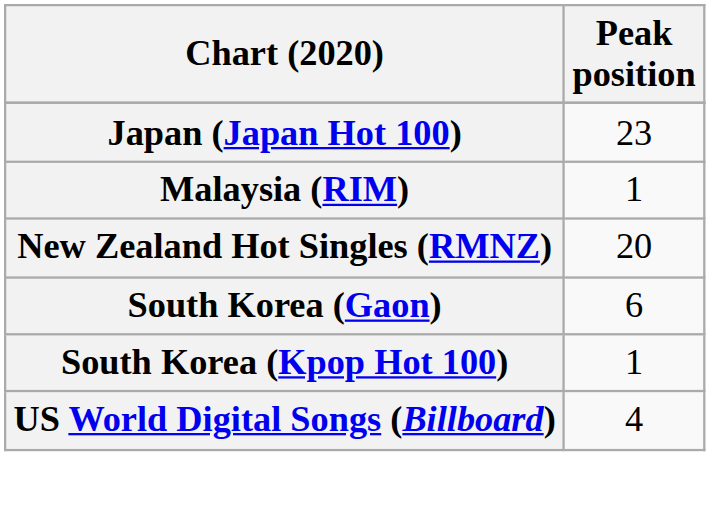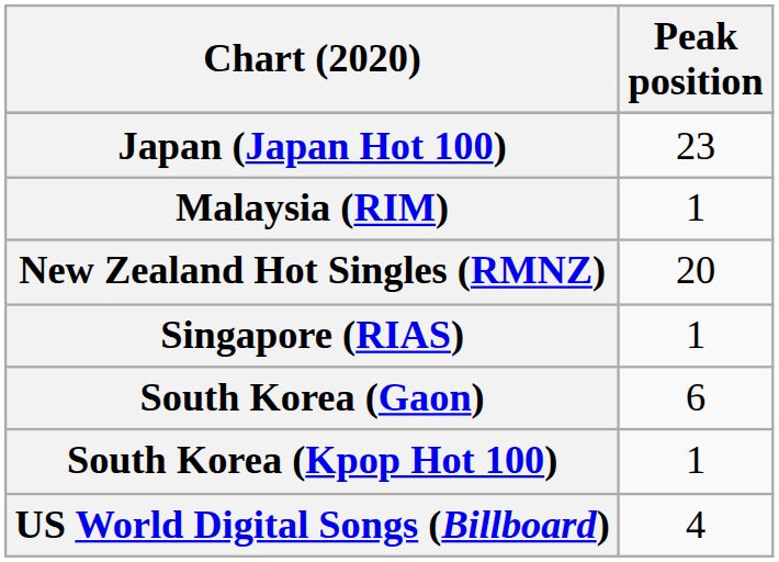 <table class="wikitable sortable plainrowheaders" style="text-align:center">
 <tr>
 <th>Chart (2020)</th>
 <th>Peak<br>position</th>
 </tr>
 <tr>
 </tr>
 <tr>
 <th scope="row">Japan (<a href='#'>Japan Hot 100</a>)</th>
 <td>23</td>
 </tr>
 <tr>
 <th scope="row">Malaysia (<a href='#'>RIM</a>)</th>
 <td>1</td>
 </tr>
 <tr>
 <th scope="row">New Zealand Hot Singles (<a href='#'>RMNZ</a>)</th>
 <td>20</td>
 </tr>
 <tr>
+<th scope="row">Singapore (<a href='#'>RIAS</a>)</th>
+<td>1</td>
+</tr>
+<tr>
 <th scope="row">South Korea (<a href='#'>Gaon</a>)</th>
 <td>6</td>
 </tr>
 <tr>
 <th scope="row">South Korea (<a href='#'>Kpop Hot 100</a>)</th>
 <td>1</td>
 </tr>
 <tr>
 <th scope="row">US <a href='#'>World Digital Songs</a> (<em><a href='#'>Billboard</a></em>)</th>
 <td>4</td>
 </tr>
 </table>
